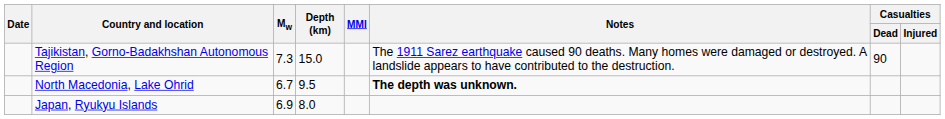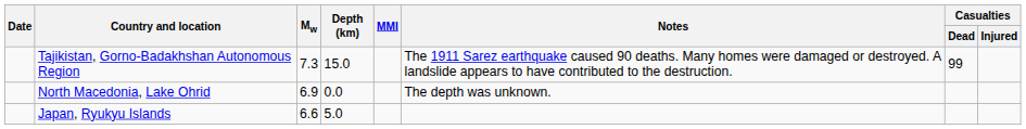 <table class="wikitable sortable sort-under" style="border:1px black; margin-left:1em;">
 <tr>
 <th rowspan="2"><small>Date</small></th>
 <th rowspan="2" style="width: 310px"><small>Country and location</small></th>
 <th rowspan="2"><small>M<sub>w</sub></small></th>
 <th rowspan="2"><small>Depth (km)</small></th>
 <th rowspan="2"><small><a href='#'>MMI</a></small></th>
 <th rowspan="2" class="unsortable"><small>Notes</small></th>
 <th colspan="2"><small>Casualties</small></th>
 </tr>
 <tr>
 <th><small>Dead</small></th>
 <th><small>Injured</small></th>
 </tr>
 <tr>
 <td></td>
 <td> <a href='#'>Tajikistan</a>, <a href='#'>Gorno-Badakhshan Autonomous Region</a></td>
 <td>7.3</td>
 <td>15.0</td>
 <td></td>
 <td>The <a href='#'>1911 Sarez earthquake</a> caused 90 deaths. Many homes were damaged or destroyed. A landslide appears to have contributed to the destruction.</td>
-<td>90</td>
+<td>99</td>
 <td></td>
 </tr>
 <tr>
 <td></td>
 <td> <a href='#'>North Macedonia</a>, <a href='#'>Lake Ohrid</a></td>
-<td>6.7</td>
-<td>9.5</td>
+<td>6.9</td>
+<td>0.0</td>
 <td></td>
-<td><strong>The depth was unknown.</strong></td>
+<td>The depth was unknown.</td>
 <td></td>
 <td></td>
 </tr>
 <tr>
 <td></td>
 <td> <a href='#'>Japan</a>, <a href='#'>Ryukyu Islands</a></td>
-<td>6.9</td>
-<td>8.0</td>
+<td>6.6</td>
+<td>5.0</td>
 <td></td>
 <td></td>
 <td></td>
 <td></td>
 </tr>
 </table>
